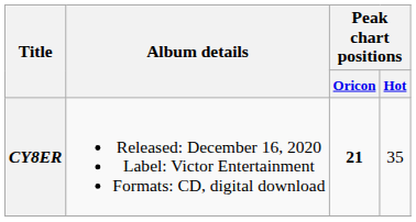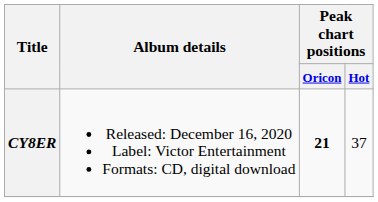 <table class="wikitable plainrowheaders" style="text-align:center;">
 <tr>
 <th scope="col" rowspan="2">Title</th>
 <th scope="col" rowspan="2">Album details</th>
 <th scope="col" colspan="2">Peak <br> chart <br> positions</th>
 </tr>
 <tr>
 <th scope="col" colspan="1"><small><a href='#'>Oricon</a></small></th>
 <th scope="col" colspan="1"><small><a href='#'>Hot</a></small></th>
 </tr>
 <tr>
 <th scope="row"><em>CY8ER</em></th>
 <td><br><ul><li>Released: December 16, 2020</li><li>Label: Victor Entertainment</li><li>Formats: CD, digital download</li></ul></td>
 <td><strong>21</strong></td>
-<td>35</td>
+<td>37</td>
 </tr>
 <tr>
 </tr>
 </table>
